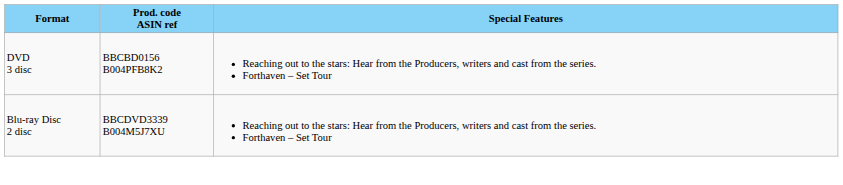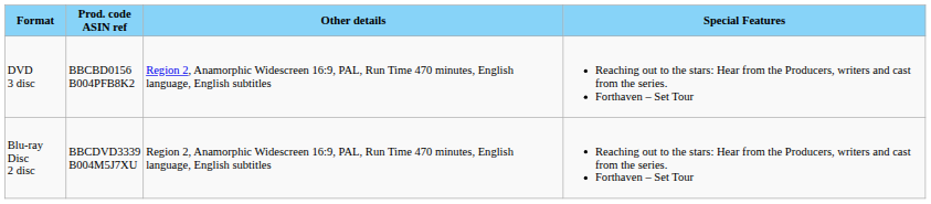 <table class="wikitable" style="width: 100%">
 <tr>
 <th style="background: #87d3f8;">Format</th>
 <th style="background: #87d3f8;">Prod. code<br>ASIN ref</th>
+<th style="background: #87d3f8;">Other details</th>
 <th style="background: #87d3f8;">Special Features</th>
 </tr>
 <tr>
 <td>DVD <br>3 disc</td>
 <td>BBCBD0156<br>B004PFB8K2</td>
+<td><a href='#'>Region 2</a>, Anamorphic Widescreen 16:9, PAL, Run Time 470 minutes, English language, English subtitles</td>
 <td><br><ul><li>Reaching out to the stars: Hear from the Producers, writers and cast from the series.</li><li>Forthaven – Set Tour</li></ul></td>
 </tr>
 <tr>
 <td>Blu-ray Disc <br>2 disc</td>
 <td>BBCDVD3339<br>B004M5J7XU</td>
+<td>Region 2, Anamorphic Widescreen 16:9, PAL, Run Time 470 minutes, English language, English subtitles</td>
 <td><br><ul><li>Reaching out to the stars: Hear from the Producers, writers and cast from the series.</li><li>Forthaven – Set Tour</li></ul></td>
 </tr>
 </table>
